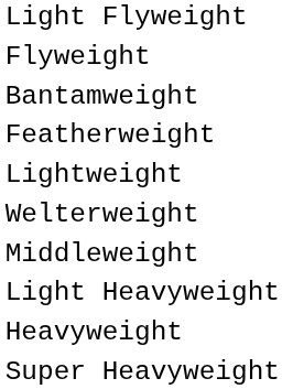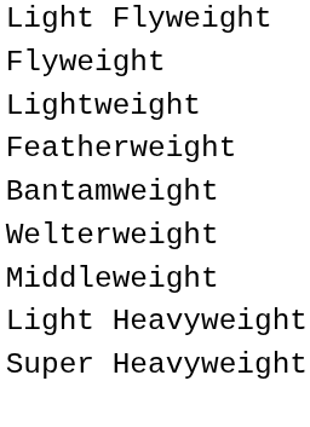 <table>
 <tr>
 <td>Light Flyweight</td>
 <td></td>
 <td></td>
 <td></td>
 </tr>
 <tr>
 <td>Flyweight</td>
 <td></td>
 <td></td>
 <td></td>
 </tr>
 <tr>
-<td>Bantamweight</td>
+<td>Lightweight</td>
 <td></td>
 <td></td>
 <td></td>
 </tr>
 <tr>
 <td>Featherweight</td>
 <td></td>
 <td></td>
 <td></td>
 </tr>
 <tr>
-<td>Lightweight</td>
+<td>Bantamweight</td>
 <td></td>
 <td></td>
 <td></td>
 </tr>
 <tr>
 <td>Welterweight</td>
 <td></td>
 <td></td>
 <td></td>
 </tr>
 <tr>
 <td>Middleweight</td>
 <td></td>
 <td></td>
 <td></td>
 </tr>
 <tr>
 <td>Light Heavyweight</td>
 <td></td>
 <td></td>
 <td></td>
 </tr>
 <tr>
-<td>Heavyweight</td>
-<td></td>
-<td></td>
-<td></td>
-</tr>
-<tr>
 <td>Super Heavyweight</td>
 <td></td>
 <td></td>
 <td></td>
 </tr>
 </table>
